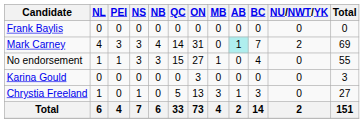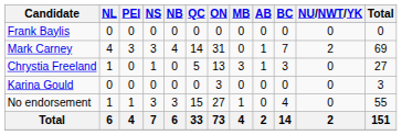 <table class="wikitable" style="border-collapse: collapse">
 <tr bgcolor=CCCCCC>
 <th align="left">Candidate</th>
 <th align="center"><a href='#'>NL</a></th>
 <th align="center"><a href='#'>PEI</a></th>
 <th align="center"><a href='#'>NS</a></th>
 <th align="center"><a href='#'>NB</a></th>
 <th align="center"><a href='#'>QC</a></th>
 <th align="center"><a href='#'>ON</a></th>
 <th align="center"><a href='#'>MB</a></th>
 <th align="center"><a href='#'>AB</a></th>
 <th align="center"><a href='#'>BC</a></th>
 <th align="center"><a href='#'>NU</a>/<a href='#'>NWT</a>/<a href='#'>YK</a></th>
 <th align="center">Total</th>
 </tr>
 <tr>
 <td><a href='#'>Frank Baylis</a></td>
 <td align="center">0 </td>
 <td align="center">0 </td>
 <td align="center">0 </td>
 <td align="center">0 </td>
 <td align="center">0 </td>
 <td align="center">0 </td>
 <td align="center">0 </td>
 <td align="center">0 </td>
 <td align="center">0 </td>
 <td align="center">0 </td>
 <td align="center">0 </td>
 </tr>
 <tr>
 <td><a href='#'>Mark Carney</a></td>
 <td align="center">4 </td>
 <td align="center">3 </td>
 <td align="center">3 </td>
 <td align="center">4 </td>
 <td align="center">14</td>
 <td align="center">31</td>
 <td align="center">0 </td>
-<td align="center" style="background: paleturquoise;">1 </td>
+<td align="center">1 </td>
 <td align="center">7 </td>
 <td align="center">2 </td>
 <td align="center">69</td>
 </tr>
 <tr>
-<td>No endorsement</td>
+<td><a href='#'>Chrystia Freeland</a></td>
 <td align="center">1 </td>
+<td align="center">0 </td>
+<td align="center">1 </td>
+<td align="center">0 </td>
+<td align="center">5 </td>
+<td align="center">13 </td>
+<td align="center">3 </td>
 <td align="center">1 </td>
 <td align="center">3 </td>
-<td align="center">3 </td>
-<td align="center">15 </td>
+<td align="center">0 </td>
 <td align="center">27 </td>
-<td align="center">1 </td>
-<td align="center">0 </td>
-<td align="center">4 </td>
-<td align="center">0 </td>
-<td align="center">55 </td>
 </tr>
 <tr>
 <td><a href='#'>Karina Gould</a></td>
 <td align="center">0 </td>
 <td align="center">0 </td>
 <td align="center">0 </td>
 <td align="center">0 </td>
 <td align="center">0 </td>
 <td align="center">3 </td>
 <td align="center">0 </td>
 <td align="center">0 </td>
 <td align="center">0 </td>
 <td align="center">0 </td>
 <td align="center">3 </td>
 </tr>
 <tr>
-<td><a href='#'>Chrystia Freeland</a></td>
+<td>No endorsement</td>
+<td align="center">1 </td>
+<td align="center">1 </td>
+<td align="center">3 </td>
+<td align="center">3 </td>
+<td align="center">15 </td>
+<td align="center">27 </td>
 <td align="center">1 </td>
 <td align="center">0 </td>
-<td align="center">1 </td>
+<td align="center">4 </td>
 <td align="center">0 </td>
-<td align="center">5 </td>
-<td align="center">13 </td>
-<td align="center">3 </td>
-<td align="center">1 </td>
-<td align="center">3 </td>
-<td align="center">0 </td>
-<td align="center">27 </td>
+<td align="center">55 </td>
 </tr>
 <tr>
 <th>Total</th>
 <th align="right">6 </th>
 <th align="right">4 </th>
 <th align="right">7 </th>
 <th align="right">6 </th>
 <th align="right">33 </th>
 <th align="right">73 </th>
 <th align="right">4 </th>
 <th align="right">2 </th>
 <th align="right">14 </th>
 <th align="right">2 </th>
 <th align="right">151 </th>
 </tr>
 <tr>
 </tr>
 </table>
